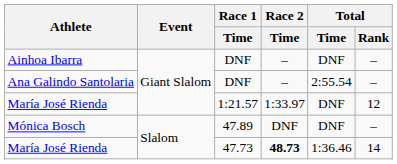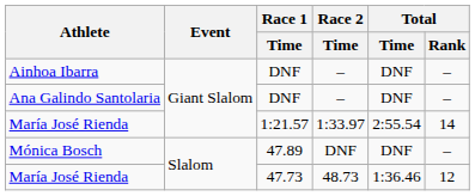 <table class="wikitable" style="font-size:90%">
 <tr>
 <th rowspan="2">Athlete</th>
 <th rowspan="2">Event</th>
 <th>Race 1</th>
 <th>Race 2</th>
 <th colspan="2">Total</th>
 </tr>
 <tr>
 <th>Time</th>
 <th>Time</th>
 <th>Time</th>
 <th>Rank</th>
 </tr>
 <tr>
 <td><a href='#'>Ainhoa Ibarra</a></td>
 <td rowspan="3">Giant Slalom</td>
 <td align="center">DNF</td>
 <td align="center">–</td>
 <td align="center">DNF</td>
 <td align="center">–</td>
 </tr>
 <tr>
 <td><a href='#'>Ana Galindo Santolaria</a></td>
 <td align="center">DNF</td>
 <td align="center">–</td>
-<td align="center">2:55.54</td>
+<td align="center">DNF</td>
 <td align="center">–</td>
 </tr>
 <tr>
 <td><a href='#'>María José Rienda</a></td>
 <td align="center">1:21.57</td>
 <td align="center">1:33.97</td>
-<td align="center">DNF</td>
-<td align="center">12</td>
+<td align="center">2:55.54</td>
+<td align="center">14</td>
 </tr>
 <tr>
 <td><a href='#'>Mónica Bosch</a></td>
 <td rowspan="2">Slalom</td>
 <td align="center">47.89</td>
 <td align="center">DNF</td>
 <td align="center">DNF</td>
 <td align="center">–</td>
 </tr>
 <tr>
 <td><a href='#'>María José Rienda</a></td>
 <td align="center">47.73</td>
-<td align="center"><strong>48.73</strong></td>
+<td align="center">48.73</td>
 <td align="center">1:36.46</td>
-<td align="center">14</td>
+<td align="center">12</td>
 </tr>
 </table>
